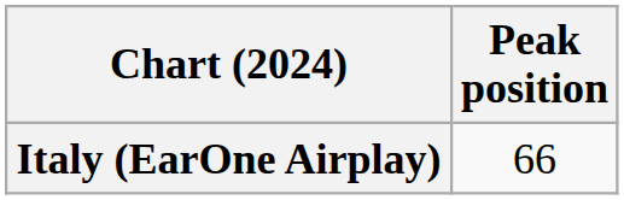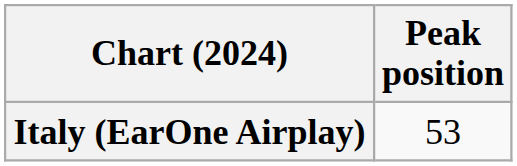 <table class="wikitable sortable plainrowheaders" style="text-align:center;">
 <tr>
 <th>Chart (2024)</th>
 <th>Peak<br>position</th>
 </tr>
 <tr>
 <th scope="row">Italy (EarOne Airplay)</th>
-<td>66</td>
+<td>53</td>
 </tr>
 </table>
